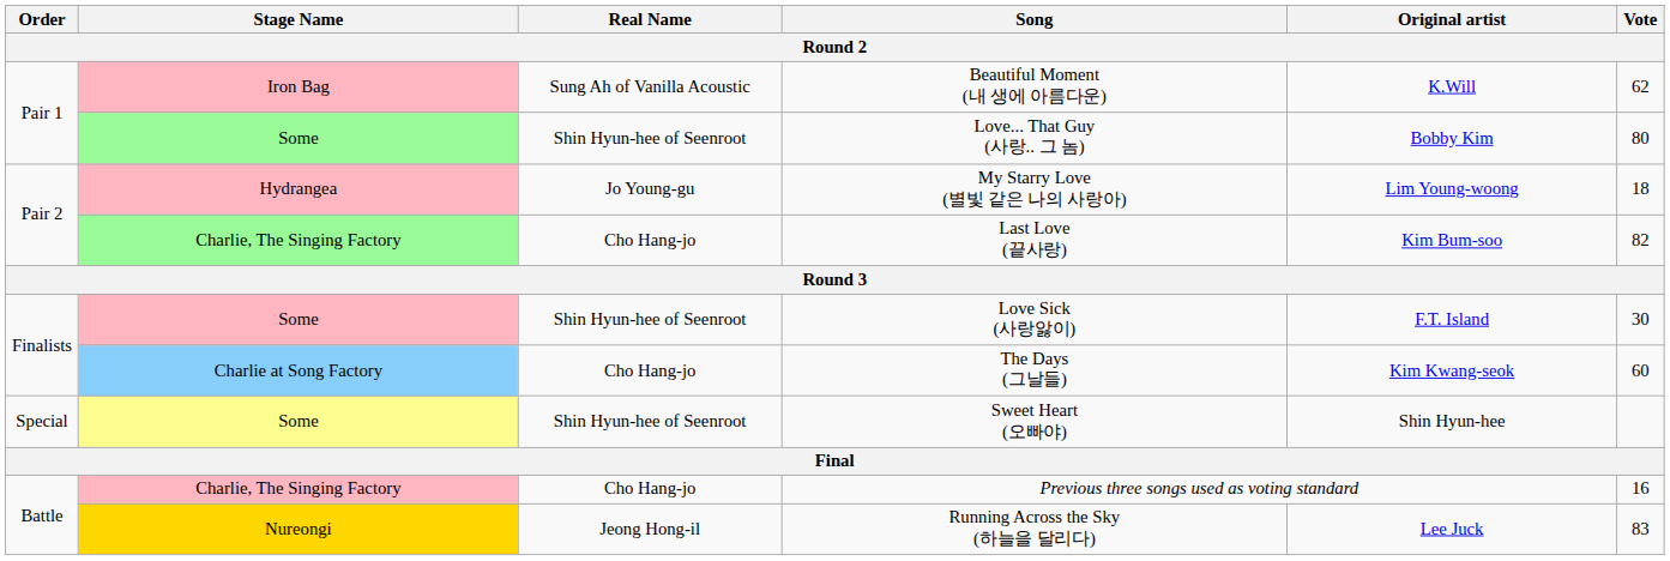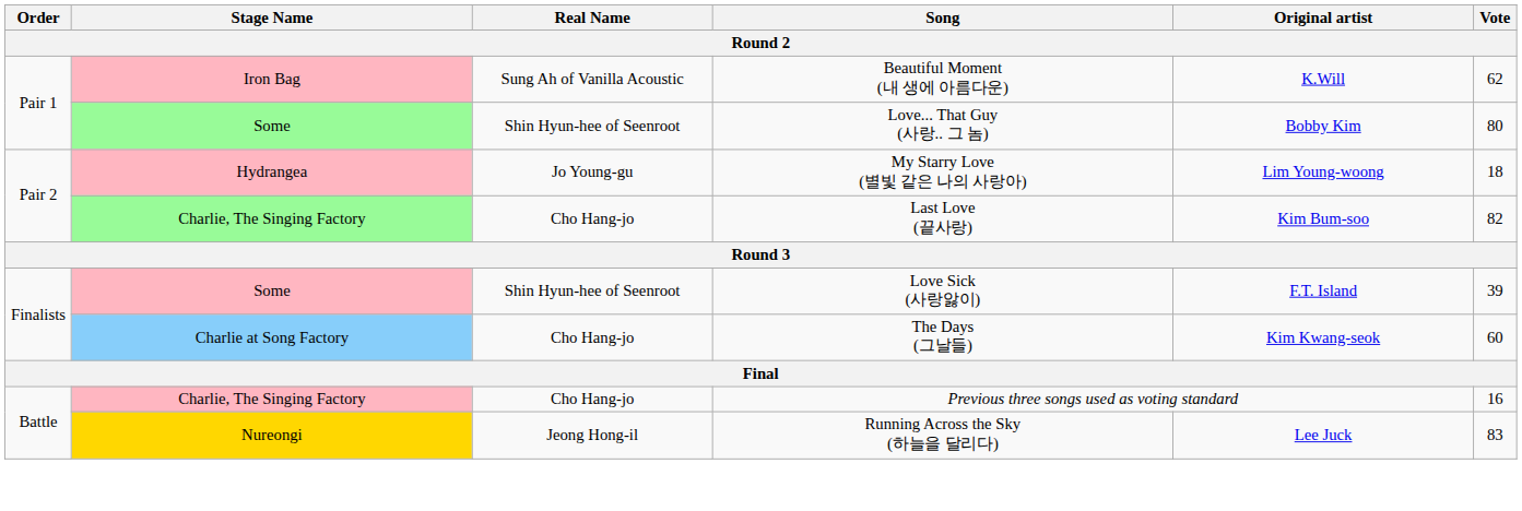 <table class="wikitable" style="text-align:center; width:95%;">
 <tr>
 <th style="width:1%;">Order</th>
 <th style="width:20%;">Stage Name</th>
 <th style="width:12%;">Real Name</th>
 <th style="width:23%;">Song</th>
 <th style="width:15%;">Original artist</th>
 <th style="width:1%;">Vote</th>
 </tr>
 <tr>
 <th colspan=6>Round 2</th>
 </tr>
 <tr>
 <td rowspan=2>Pair 1</td>
 <td bgcolor="lightpink">Iron Bag</td>
 <td>Sung Ah of Vanilla Acoustic</td>
 <td>Beautiful Moment<br>(내 생에 아름다운)</td>
 <td><a href='#'>K.Will</a></td>
 <td>62</td>
 </tr>
 <tr>
 <td bgcolor="palegreen">Some</td>
 <td>Shin Hyun-hee of Seenroot</td>
 <td>Love... That Guy<br>(사랑.. 그 놈)</td>
 <td><a href='#'>Bobby Kim</a></td>
 <td>80</td>
 </tr>
 <tr>
 <td rowspan=2>Pair 2</td>
 <td bgcolor="lightpink">Hydrangea</td>
 <td>Jo Young-gu</td>
 <td>My Starry Love<br>(별빛 같은 나의 사랑아)</td>
 <td><a href='#'>Lim Young-woong</a></td>
 <td>18</td>
 </tr>
 <tr>
 <td bgcolor="palegreen">Charlie, The Singing Factory</td>
 <td>Cho Hang-jo</td>
 <td>Last Love<br>(끝사랑)</td>
 <td><a href='#'>Kim Bum-soo</a></td>
 <td>82</td>
 </tr>
 <tr>
 <th colspan=6>Round 3</th>
 </tr>
 <tr>
 <td rowspan=2>Finalists</td>
 <td bgcolor="lightpink">Some</td>
 <td>Shin Hyun-hee of Seenroot</td>
 <td>Love Sick<br>(사랑앓이)</td>
 <td><a href='#'>F.T. Island</a></td>
-<td>30</td>
+<td>39</td>
 </tr>
 <tr>
 <td bgcolor="lightskyblue">Charlie at Song Factory</td>
 <td>Cho Hang-jo</td>
 <td>The Days<br>(그날들)</td>
 <td><a href='#'>Kim Kwang-seok</a></td>
 <td>60</td>
-</tr>
-<tr>
-<td>Special</td>
-<td bgcolor="#FDFC8F">Some</td>
-<td>Shin Hyun-hee of Seenroot</td>
-<td>Sweet Heart<br>(오빠야)</td>
-<td>Shin Hyun-hee</td>
-<td></td>
 </tr>
 <tr>
 <th colspan=6>Final</th>
 </tr>
 <tr>
 <td rowspan=2>Battle</td>
 <td bgcolor="lightpink">Charlie, The Singing Factory</td>
 <td>Cho Hang-jo</td>
 <td colspan=2><em>Previous three songs used as voting standard</em></td>
 <td>16</td>
 </tr>
 <tr>
 <td bgcolor="gold">Nureongi</td>
 <td>Jeong Hong-il</td>
 <td>Running Across the Sky<br>(하늘을 달리다)</td>
 <td><a href='#'>Lee Juck</a></td>
 <td>83</td>
 </tr>
 </table>
